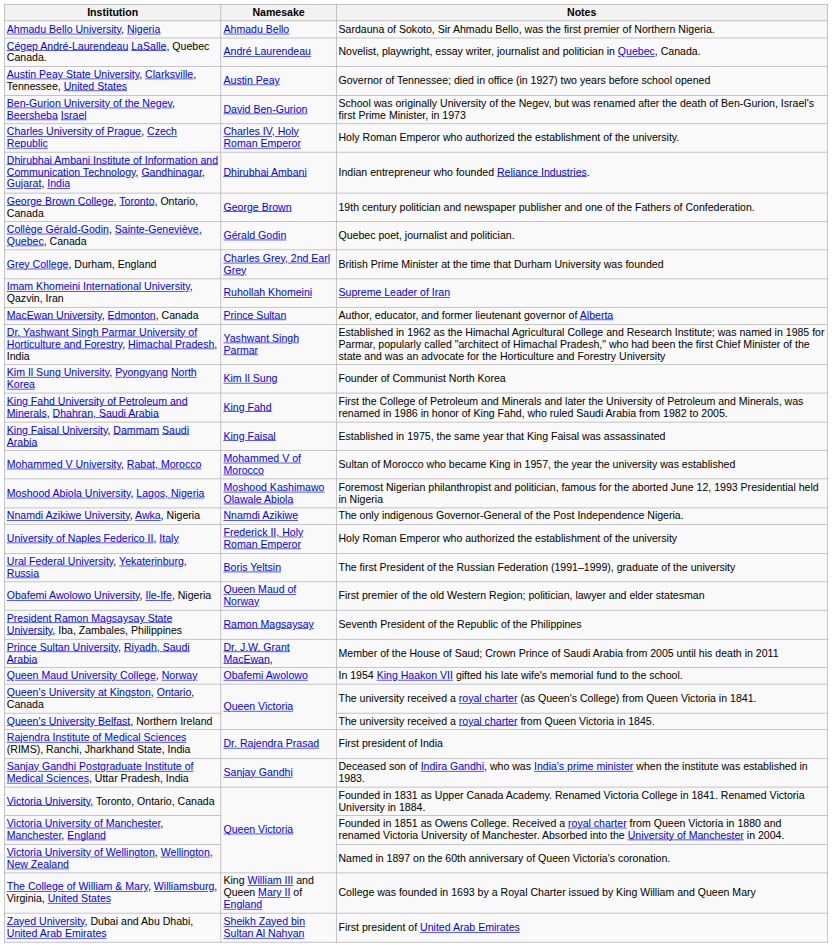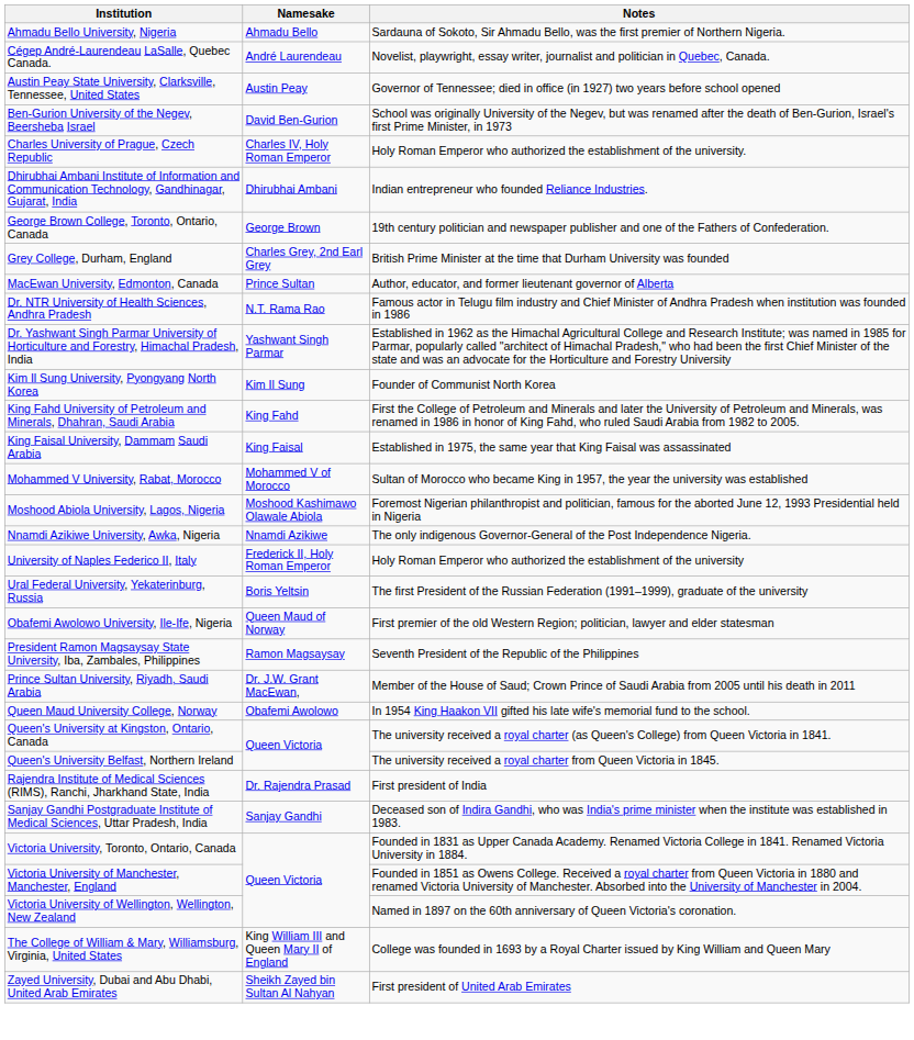 <table class="wikitable">
 <tr>
 <th>Institution</th>
 <th>Namesake</th>
 <th>Notes</th>
 </tr>
 <tr>
 <td><a href='#'>Ahmadu Bello University</a>, <a href='#'>Nigeria</a></td>
 <td><a href='#'>Ahmadu Bello</a></td>
 <td>Sardauna of Sokoto, Sir Ahmadu Bello, was the first premier of Northern Nigeria.</td>
 </tr>
 <tr>
 <td><a href='#'>Cégep André-Laurendeau</a> <a href='#'>LaSalle</a>, Quebec Canada.</td>
 <td><a href='#'>André Laurendeau</a></td>
 <td>Novelist, playwright, essay writer, journalist and politician in <a href='#'>Quebec</a>, Canada.</td>
 </tr>
 <tr>
 <td><a href='#'>Austin Peay State University</a>, <a href='#'>Clarksville</a>, Tennessee, <a href='#'>United States</a></td>
 <td><a href='#'>Austin Peay</a></td>
 <td>Governor of Tennessee; died in office (in 1927) two years before school opened</td>
 </tr>
 <tr>
 <td><a href='#'>Ben-Gurion University of the Negev</a>, <a href='#'>Beersheba</a> <a href='#'>Israel</a></td>
 <td><a href='#'>David Ben-Gurion</a></td>
 <td>School was originally University of the Negev, but was renamed after the death of Ben-Gurion, Israel's first Prime Minister, in 1973</td>
 </tr>
 <tr>
 <td><a href='#'>Charles University of Prague</a>, <a href='#'>Czech Republic</a></td>
 <td><a href='#'>Charles IV, Holy Roman Emperor</a></td>
 <td>Holy Roman Emperor who authorized the establishment of the university.</td>
 </tr>
 <tr>
 <td><a href='#'>Dhirubhai Ambani Institute of Information and Communication Technology</a>, <a href='#'>Gandhinagar</a>, <a href='#'>Gujarat</a>, <a href='#'>India</a></td>
 <td><a href='#'>Dhirubhai Ambani</a></td>
 <td>Indian entrepreneur who founded <a href='#'>Reliance Industries</a>.</td>
 </tr>
 <tr>
 <td><a href='#'>George Brown College</a>, <a href='#'>Toronto</a>, Ontario, Canada</td>
 <td><a href='#'>George Brown</a></td>
 <td>19th century politician and newspaper publisher and one of the Fathers of Confederation.</td>
 </tr>
 <tr>
-<td><a href='#'>Collège Gérald-Godin</a>, <a href='#'>Sainte-Geneviève, Quebec</a>, Canada</td>
-<td><a href='#'>Gérald Godin</a></td>
-<td>Quebec poet, journalist and politician.</td>
-</tr>
-<tr>
 <td><a href='#'>Grey College</a>, Durham, England</td>
 <td><a href='#'>Charles Grey, 2nd Earl Grey</a></td>
 <td>British Prime Minister at the time that Durham University was founded</td>
 </tr>
 <tr>
-<td><a href='#'>Imam Khomeini International University</a>, Qazvin, Iran</td>
-<td><a href='#'>Ruhollah Khomeini</a></td>
-<td><a href='#'>Supreme Leader of Iran</a></td>
-</tr>
-<tr>
 <td><a href='#'>MacEwan University</a>, <a href='#'>Edmonton</a>, Canada</td>
 <td><a href='#'>Prince Sultan</a></td>
 <td>Author, educator, and former lieutenant governor of <a href='#'>Alberta</a></td>
+</tr>
+<tr>
+<td><a href='#'>Dr. NTR University of Health Sciences</a>, <a href='#'>Andhra Pradesh</a></td>
+<td><a href='#'>N.T. Rama Rao</a></td>
+<td>Famous actor in Telugu film industry and Chief Minister of Andhra Pradesh when institution was founded in 1986</td>
 </tr>
 <tr>
 <td><a href='#'>Dr. Yashwant Singh Parmar University of Horticulture and Forestry</a>, <a href='#'>Himachal Pradesh</a>, India</td>
 <td><a href='#'>Yashwant Singh Parmar</a></td>
 <td>Established in 1962 as the Himachal Agricultural College and Research Institute; was named in 1985 for Parmar, popularly called "architect of Himachal Pradesh," who had been the first Chief Minister of the state and was an advocate for the Horticulture and Forestry University</td>
 </tr>
 <tr>
 <td><a href='#'>Kim Il Sung University</a>, <a href='#'>Pyongyang</a> <a href='#'>North Korea</a></td>
 <td><a href='#'>Kim Il Sung</a></td>
 <td>Founder of Communist North Korea</td>
 </tr>
 <tr>
 <td><a href='#'>King Fahd University of Petroleum and Minerals</a>, <a href='#'>Dhahran, Saudi Arabia</a></td>
 <td><a href='#'>King Fahd</a></td>
 <td>First the College of Petroleum and Minerals and later the University of Petroleum and Minerals, was renamed in 1986 in honor of King Fahd, who ruled Saudi Arabia from 1982 to 2005.</td>
 </tr>
 <tr>
 <td><a href='#'>King Faisal University</a>, <a href='#'>Dammam</a> <a href='#'>Saudi Arabia</a></td>
 <td><a href='#'>King Faisal</a></td>
 <td>Established in 1975, the same year that King Faisal was assassinated</td>
 </tr>
 <tr>
 <td><a href='#'>Mohammed V University</a>, <a href='#'>Rabat, Morocco</a></td>
 <td><a href='#'>Mohammed V of Morocco</a></td>
 <td>Sultan of Morocco who became King in 1957, the year the university was established</td>
 </tr>
 <tr>
 <td><a href='#'>Moshood Abiola University</a>, <a href='#'>Lagos, Nigeria</a></td>
 <td><a href='#'>Moshood Kashimawo Olawale Abiola</a></td>
 <td>Foremost Nigerian philanthropist and politician, famous for the aborted June 12, 1993 Presidential held in Nigeria</td>
 </tr>
 <tr>
 <td><a href='#'>Nnamdi Azikiwe University</a>, <a href='#'>Awka</a>, Nigeria</td>
 <td><a href='#'>Nnamdi Azikiwe</a></td>
 <td>The only indigenous Governor-General of the Post Independence Nigeria.</td>
 </tr>
 <tr>
 <td><a href='#'>University of Naples Federico II</a>, <a href='#'>Italy</a></td>
 <td><a href='#'>Frederick II, Holy Roman Emperor</a></td>
 <td>Holy Roman Emperor who authorized the establishment of the university</td>
 </tr>
 <tr>
 <td><a href='#'>Ural Federal University</a>, <a href='#'>Yekaterinburg</a>, <a href='#'>Russia</a></td>
 <td><a href='#'>Boris Yeltsin</a></td>
 <td>The first President of the Russian Federation (1991–1999), graduate of the university</td>
 </tr>
 <tr>
 <td><a href='#'>Obafemi Awolowo University</a>, <a href='#'>Ile-Ife</a>, Nigeria</td>
 <td><a href='#'>Queen Maud of Norway</a></td>
 <td>First premier of the old Western Region; politician, lawyer and elder statesman</td>
 </tr>
 <tr>
 <td><a href='#'>President Ramon Magsaysay State University</a>, Iba, Zambales, Philippines</td>
 <td><a href='#'>Ramon Magsaysay</a></td>
 <td>Seventh President of the Republic of the Philippines</td>
 </tr>
 <tr>
 <td><a href='#'>Prince Sultan University</a>, <a href='#'>Riyadh, Saudi Arabia</a></td>
 <td><a href='#'>Dr. J.W. Grant MacEwan</a>,</td>
 <td>Member of the House of Saud; Crown Prince of Saudi Arabia from 2005 until his death in 2011</td>
 </tr>
 <tr>
 <td><a href='#'>Queen Maud University College</a>, <a href='#'>Norway</a></td>
 <td><a href='#'>Obafemi Awolowo</a></td>
 <td>In 1954 <a href='#'>King Haakon VII</a> gifted his late wife's memorial fund to the school.</td>
 </tr>
 <tr>
 <td><a href='#'>Queen's University at Kingston</a>, <a href='#'>Ontario</a>, Canada</td>
 <td rowspan=2><a href='#'>Queen Victoria</a></td>
 <td>The university received a <a href='#'>royal charter</a> (as Queen's College) from Queen Victoria in 1841.</td>
 </tr>
 <tr>
 <td><a href='#'>Queen's University Belfast</a>, Northern Ireland</td>
 <td>The university received a <a href='#'>royal charter</a> from Queen Victoria in 1845.</td>
 </tr>
 <tr>
 <td><a href='#'>Rajendra Institute of Medical Sciences</a> (RIMS), Ranchi, Jharkhand State, India</td>
 <td><a href='#'>Dr. Rajendra Prasad</a></td>
 <td>First president of India</td>
 </tr>
 <tr>
 <td><a href='#'>Sanjay Gandhi Postgraduate Institute of Medical Sciences</a>, Uttar Pradesh, India</td>
 <td><a href='#'>Sanjay Gandhi</a></td>
 <td>Deceased son of <a href='#'>Indira Gandhi</a>, who was <a href='#'>India's prime minister</a> when the institute was established in 1983.</td>
 </tr>
 <tr>
 <td><a href='#'>Victoria University</a>, Toronto, Ontario, Canada</td>
 <td rowspan=3><a href='#'>Queen Victoria</a></td>
 <td>Founded in 1831 as Upper Canada Academy. Renamed Victoria College in 1841. Renamed Victoria University in 1884.</td>
 </tr>
 <tr>
 <td><a href='#'>Victoria University of Manchester</a>, <a href='#'>Manchester</a>, <a href='#'>England</a></td>
 <td>Founded in 1851 as Owens College. Received a <a href='#'>royal charter</a> from Queen Victoria in 1880 and renamed Victoria University of Manchester. Absorbed into the <a href='#'>University of Manchester</a> in 2004.</td>
 </tr>
 <tr>
 <td><a href='#'>Victoria University of Wellington</a>, <a href='#'>Wellington</a>, <a href='#'>New Zealand</a></td>
 <td>Named in 1897 on the 60th anniversary of Queen Victoria's coronation.</td>
 </tr>
 <tr>
 <td><a href='#'>The College of William & Mary</a>, <a href='#'>Williamsburg</a>, Virginia, <a href='#'>United States</a></td>
 <td>King <a href='#'>William III</a> and Queen <a href='#'>Mary II</a> of <a href='#'>England</a></td>
 <td>College was founded in 1693 by a Royal Charter issued by King William and Queen Mary</td>
 </tr>
 <tr>
 <td><a href='#'>Zayed University</a>, Dubai and Abu Dhabi, <a href='#'>United Arab Emirates</a></td>
 <td><a href='#'>Sheikh Zayed bin Sultan Al Nahyan</a></td>
 <td>First president of <a href='#'>United Arab Emirates</a> </td>
 </tr>
 </table>
